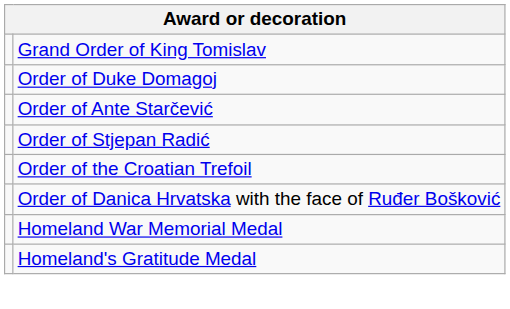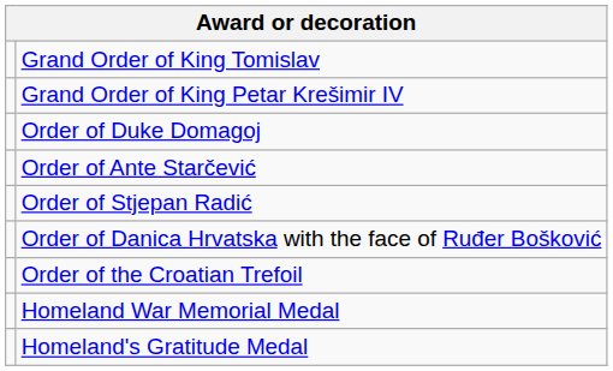 <table class="wikitable" style="text-align:left;">
 <tr>
 <th colspan=2>Award or decoration</th>
 </tr>
 <tr>
 <td></td>
 <td><a href='#'>Grand Order of King Tomislav</a></td>
+</tr>
+<tr>
+<td></td>
+<td><a href='#'>Grand Order of King Petar Krešimir IV</a></td>
 </tr>
 <tr>
 <td></td>
 <td><a href='#'>Order of Duke Domagoj</a></td>
 </tr>
 <tr>
 <td></td>
 <td><a href='#'>Order of Ante Starčević</a></td>
 </tr>
 <tr>
 <td></td>
 <td><a href='#'>Order of Stjepan Radić</a></td>
 </tr>
 <tr>
 <td></td>
-<td><a href='#'>Order of the Croatian Trefoil</a></td>
+<td><a href='#'>Order of Danica Hrvatska</a> with the face of <a href='#'>Ruđer Bošković</a></td>
 </tr>
 <tr>
 <td></td>
-<td><a href='#'>Order of Danica Hrvatska</a> with the face of <a href='#'>Ruđer Bošković</a></td>
+<td><a href='#'>Order of the Croatian Trefoil</a></td>
 </tr>
 <tr>
 <td></td>
 <td><a href='#'>Homeland War Memorial Medal</a></td>
 </tr>
 <tr>
 <td></td>
 <td><a href='#'>Homeland's Gratitude Medal</a></td>
 </tr>
 </table>
